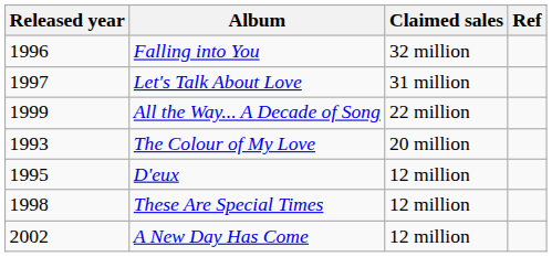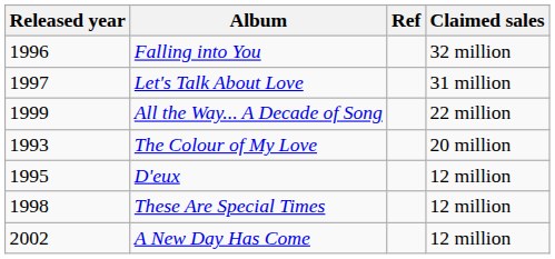 <table class="wikitable">
 <tr>
 <th>Released year</th>
 <th>Album</th>
+<th>Ref</th>
 <th>Claimed sales</th>
-<th>Ref</th>
 </tr>
 <tr>
 <td>1996</td>
 <td><em><a href='#'>Falling into You</a></em></td>
+<td></td>
 <td>32 million</td>
-<td></td>
 </tr>
 <tr>
 <td>1997</td>
 <td><em><a href='#'>Let's Talk About Love</a></em></td>
+<td></td>
 <td>31 million</td>
-<td></td>
 </tr>
 <tr>
 <td>1999</td>
 <td><em><a href='#'>All the Way... A Decade of Song</a></em></td>
+<td></td>
 <td>22 million</td>
-<td></td>
 </tr>
 <tr>
 <td>1993</td>
 <td><em><a href='#'>The Colour of My Love</a></em></td>
+<td></td>
 <td>20 million</td>
-<td></td>
 </tr>
 <tr>
 <td>1995</td>
 <td><em><a href='#'>D'eux</a></em></td>
+<td></td>
 <td>12 million</td>
-<td></td>
 </tr>
 <tr>
 <td>1998</td>
 <td><em><a href='#'>These Are Special Times</a></em></td>
+<td></td>
 <td>12 million</td>
-<td></td>
 </tr>
 <tr>
 <td>2002</td>
 <td><em><a href='#'>A New Day Has Come</a></em></td>
+<td></td>
 <td>12 million</td>
-<td></td>
 </tr>
 </table>
